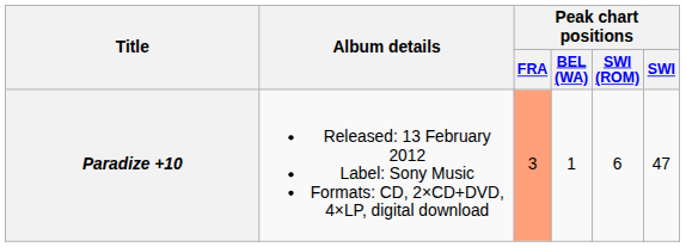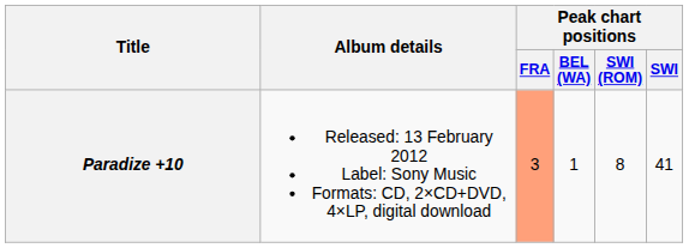 <table class="wikitable plainrowheaders" style="text-align:center;">
 <tr>
 <th rowspan="2" scope="col" style="width:15em;">Title</th>
 <th rowspan="2" scope="col" style="width:15em;">Album details</th>
 <th colspan="4">Peak chart positions</th>
 </tr>
 <tr>
 <th scope="col" style="width:2em;font-size:90%;"><a href='#'>FRA</a><br></th>
 <th scope="col" style="width:2em;font-size:90%;"><a href='#'>BEL<br>(WA)</a><br></th>
 <th scope="col" style="width:2em;font-size:90%;"><a href='#'>SWI<br>(ROM)</a><br></th>
 <th scope="col" style="width:2em;font-size:90%;"><a href='#'>SWI</a><br></th>
 </tr>
 <tr>
 <th scope="row"><em>Paradize +10</em></th>
 <td><br><ul><li>Released: 13 February 2012</li><li>Label: Sony Music</li><li>Formats: CD, 2×CD+DVD, 4×LP, digital download</li></ul></td>
 <td style="background: lightsalmon;">3</td>
 <td>1</td>
-<td>6</td>
-<td>47</td>
+<td>8</td>
+<td>41</td>
 </tr>
 </table>
